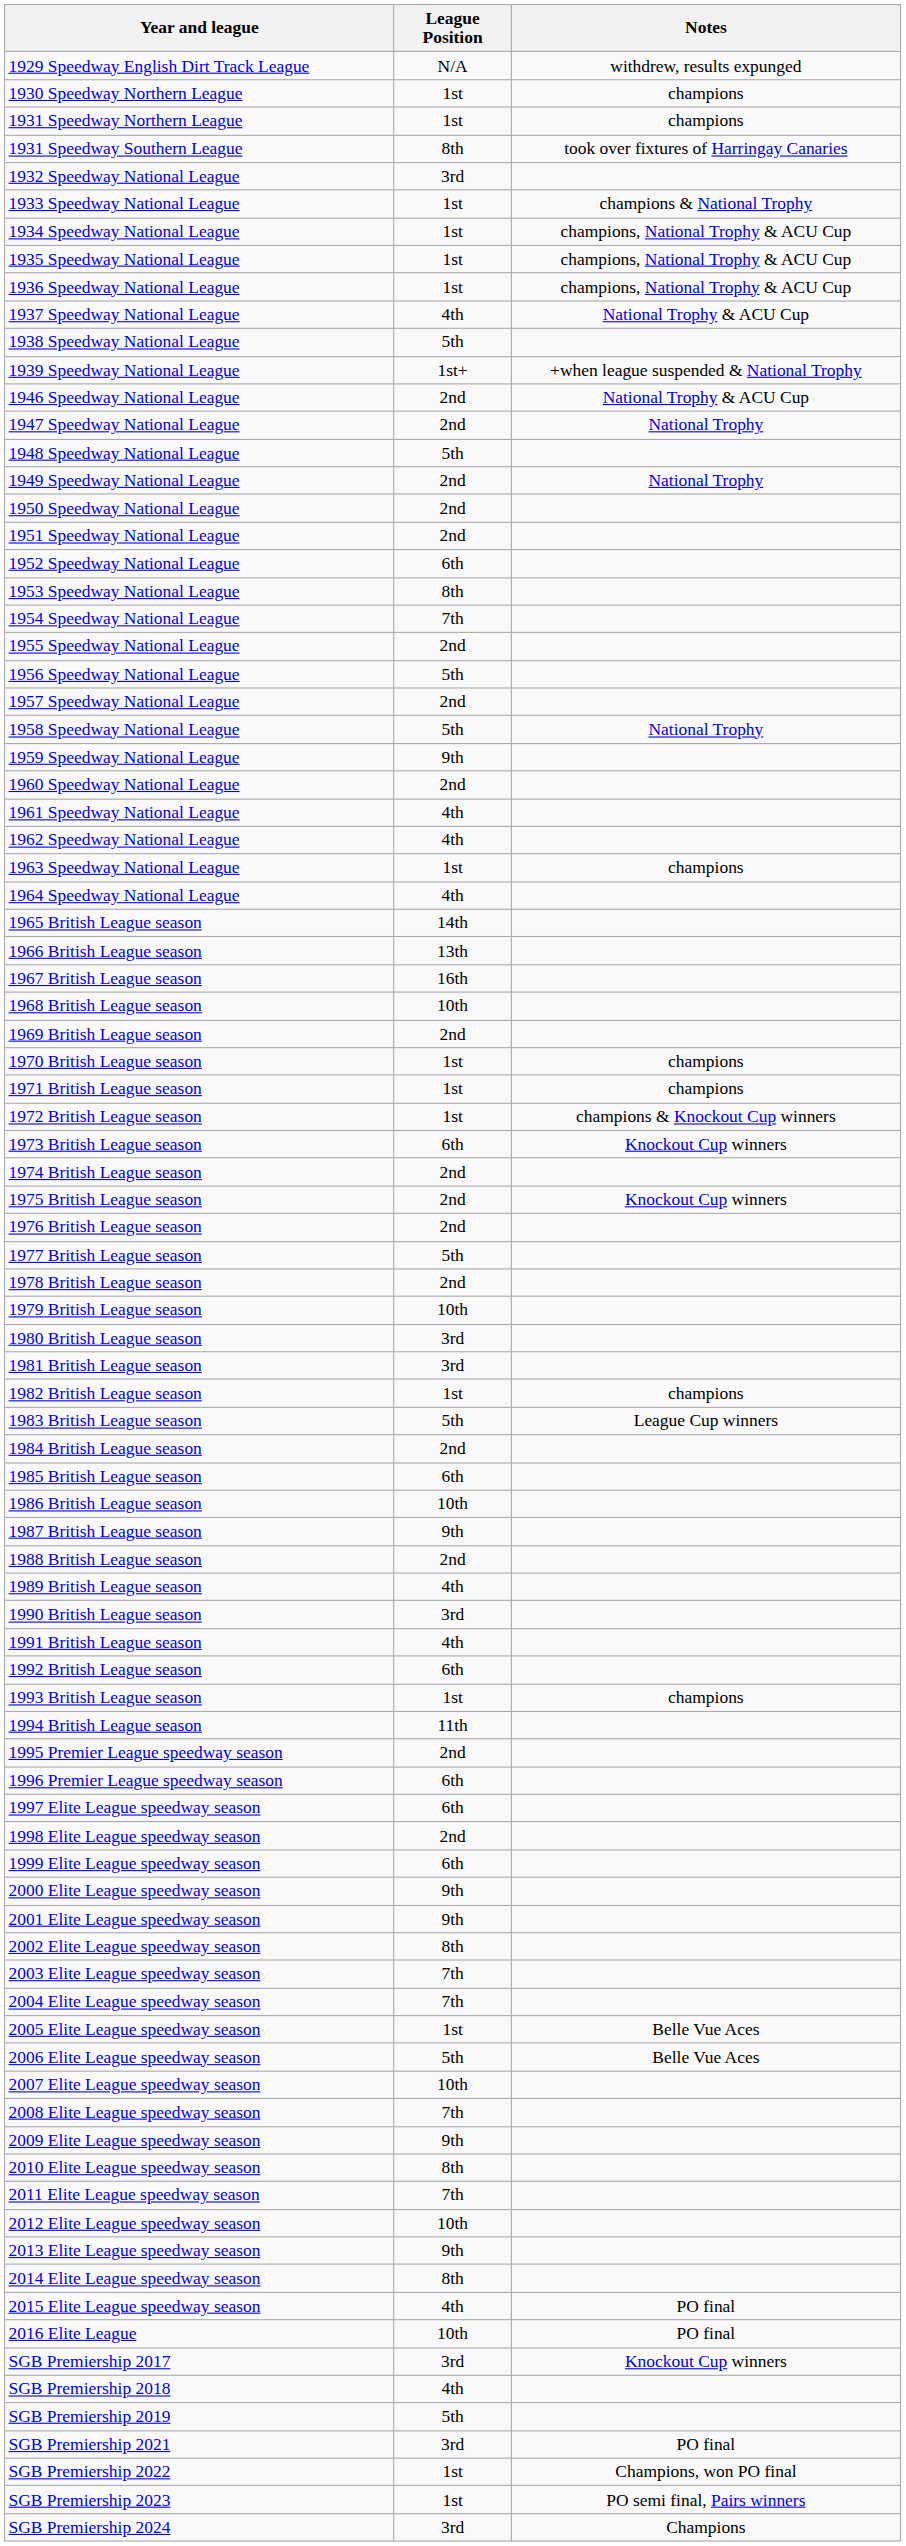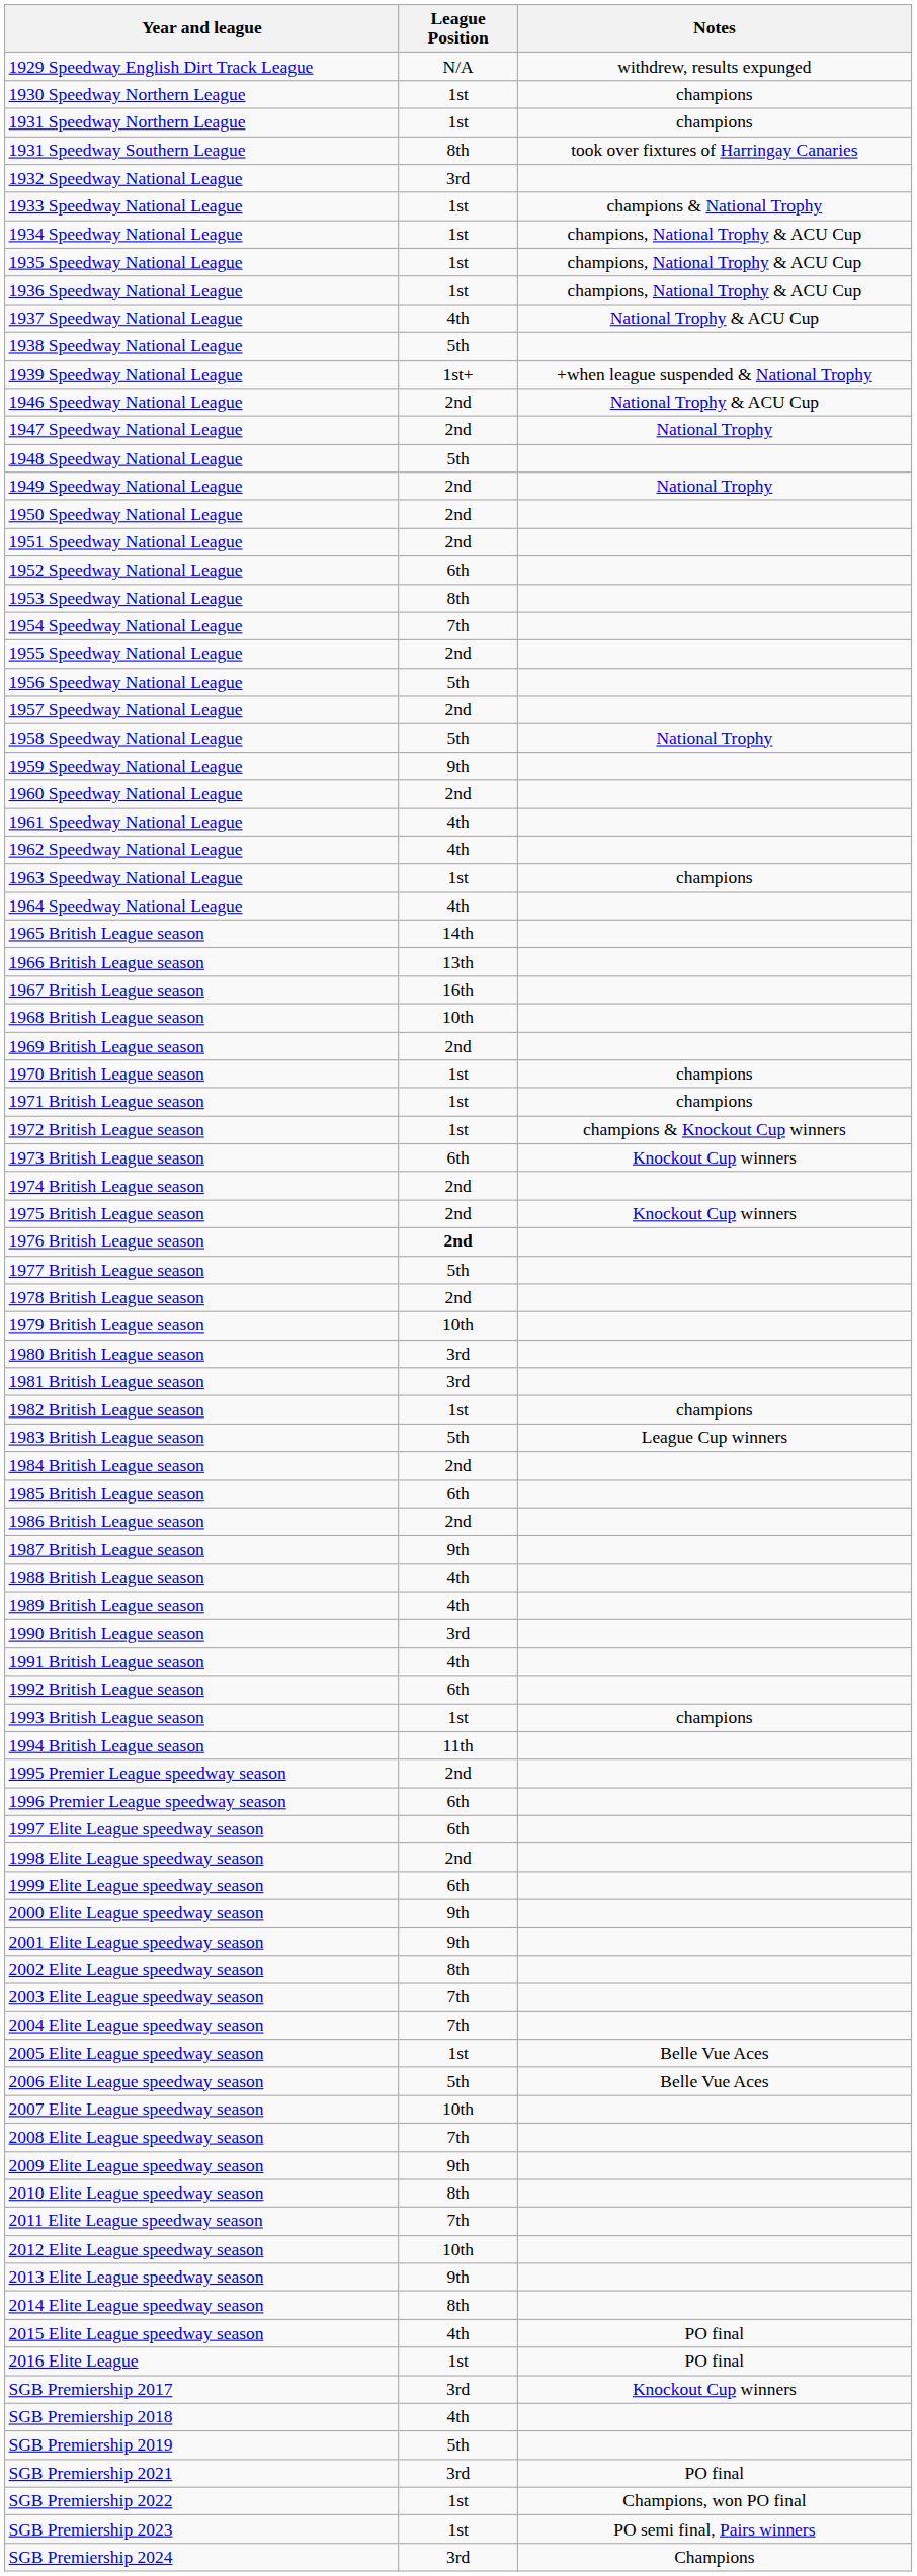 <table class="wikitable">
 <tr>
 <th width=350>Year and league</th>
 <th width=100>League Position</th>
 <th width=350>Notes</th>
 </tr>
 <tr align=center>
 <td align="left"><a href='#'>1929 Speedway English Dirt Track League</a></td>
 <td>N/A</td>
 <td>withdrew, results expunged</td>
 </tr>
 <tr align=center>
 <td align="left"><a href='#'>1930 Speedway Northern League</a></td>
 <td>1st</td>
 <td>champions</td>
 </tr>
 <tr align=center>
 <td align="left"><a href='#'>1931 Speedway Northern League</a></td>
 <td>1st</td>
 <td>champions</td>
 </tr>
 <tr align=center>
 <td align="left"><a href='#'>1931 Speedway Southern League</a></td>
 <td>8th</td>
 <td>took over fixtures of <a href='#'>Harringay Canaries</a></td>
 </tr>
 <tr align=center>
 <td align="left"><a href='#'>1932 Speedway National League</a></td>
 <td>3rd</td>
 <td></td>
 </tr>
 <tr align=center>
 <td align="left"><a href='#'>1933 Speedway National League</a></td>
 <td>1st</td>
 <td>champions & <a href='#'>National Trophy</a></td>
 </tr>
 <tr align=center>
 <td align="left"><a href='#'>1934 Speedway National League</a></td>
 <td>1st</td>
 <td>champions, <a href='#'>National Trophy</a> & ACU Cup</td>
 </tr>
 <tr align=center>
 <td align="left"><a href='#'>1935 Speedway National League</a></td>
 <td>1st</td>
 <td>champions, <a href='#'>National Trophy</a> & ACU Cup</td>
 </tr>
 <tr align=center>
 <td align="left"><a href='#'>1936 Speedway National League</a></td>
 <td>1st</td>
 <td>champions, <a href='#'>National Trophy</a> & ACU Cup</td>
 </tr>
 <tr align=center>
 <td align="left"><a href='#'>1937 Speedway National League</a></td>
 <td>4th</td>
 <td><a href='#'>National Trophy</a> & ACU Cup</td>
 </tr>
 <tr align=center>
 <td align="left"><a href='#'>1938 Speedway National League</a></td>
 <td>5th</td>
 <td></td>
 </tr>
 <tr align=center>
 <td align="left"><a href='#'>1939 Speedway National League</a></td>
 <td>1st+</td>
 <td>+when league suspended & <a href='#'>National Trophy</a></td>
 </tr>
 <tr align=center>
 <td align="left"><a href='#'>1946 Speedway National League</a></td>
 <td>2nd</td>
 <td><a href='#'>National Trophy</a> & ACU Cup</td>
 </tr>
 <tr align=center>
 <td align="left"><a href='#'>1947 Speedway National League</a></td>
 <td>2nd</td>
 <td><a href='#'>National Trophy</a></td>
 </tr>
 <tr align=center>
 <td align="left"><a href='#'>1948 Speedway National League</a></td>
 <td>5th</td>
 <td></td>
 </tr>
 <tr align=center>
 <td align="left"><a href='#'>1949 Speedway National League</a></td>
 <td>2nd</td>
 <td><a href='#'>National Trophy</a></td>
 </tr>
 <tr align=center>
 <td align="left"><a href='#'>1950 Speedway National League</a></td>
 <td>2nd</td>
 <td></td>
 </tr>
 <tr align=center>
 <td align="left"><a href='#'>1951 Speedway National League</a></td>
 <td>2nd</td>
 <td></td>
 </tr>
 <tr align=center>
 <td align="left"><a href='#'>1952 Speedway National League</a></td>
 <td>6th</td>
 <td></td>
 </tr>
 <tr align=center>
 <td align="left"><a href='#'>1953 Speedway National League</a></td>
 <td>8th</td>
 <td></td>
 </tr>
 <tr align=center>
 <td align="left"><a href='#'>1954 Speedway National League</a></td>
 <td>7th</td>
 <td></td>
 </tr>
 <tr align=center>
 <td align="left"><a href='#'>1955 Speedway National League</a></td>
 <td>2nd</td>
 <td></td>
 </tr>
 <tr align=center>
 <td align="left"><a href='#'>1956 Speedway National League</a></td>
 <td>5th</td>
 <td></td>
 </tr>
 <tr align=center>
 <td align="left"><a href='#'>1957 Speedway National League</a></td>
 <td>2nd</td>
 <td></td>
 </tr>
 <tr align=center>
 <td align="left"><a href='#'>1958 Speedway National League</a></td>
 <td>5th</td>
 <td><a href='#'>National Trophy</a></td>
 </tr>
 <tr align=center>
 <td align="left"><a href='#'>1959 Speedway National League</a></td>
 <td>9th</td>
 <td></td>
 </tr>
 <tr align=center>
 <td align="left"><a href='#'>1960 Speedway National League</a></td>
 <td>2nd</td>
 <td></td>
 </tr>
 <tr align=center>
 <td align="left"><a href='#'>1961 Speedway National League</a></td>
 <td>4th</td>
 <td></td>
 </tr>
 <tr align=center>
 <td align="left"><a href='#'>1962 Speedway National League</a></td>
 <td>4th</td>
 <td></td>
 </tr>
 <tr align=center>
 <td align="left"><a href='#'>1963 Speedway National League</a></td>
 <td>1st</td>
 <td>champions</td>
 </tr>
 <tr align=center>
 <td align="left"><a href='#'>1964 Speedway National League</a></td>
 <td>4th</td>
 <td></td>
 </tr>
 <tr align=center>
 <td align="left"><a href='#'>1965 British League season</a></td>
 <td>14th</td>
 <td></td>
 </tr>
 <tr align=center>
 <td align="left"><a href='#'>1966 British League season</a></td>
 <td>13th</td>
 <td></td>
 </tr>
 <tr align=center>
 <td align="left"><a href='#'>1967 British League season</a></td>
 <td>16th</td>
 <td></td>
 </tr>
 <tr align=center>
 <td align="left"><a href='#'>1968 British League season</a></td>
 <td>10th</td>
 <td></td>
 </tr>
 <tr align=center>
 <td align="left"><a href='#'>1969 British League season</a></td>
 <td>2nd</td>
 <td></td>
 </tr>
 <tr align=center>
 <td align="left"><a href='#'>1970 British League season</a></td>
 <td>1st</td>
 <td>champions</td>
 </tr>
 <tr align=center>
 <td align="left"><a href='#'>1971 British League season</a></td>
 <td>1st</td>
 <td>champions</td>
 </tr>
 <tr align=center>
 <td align="left"><a href='#'>1972 British League season</a></td>
 <td>1st</td>
 <td>champions & <a href='#'>Knockout Cup</a> winners</td>
 </tr>
 <tr align=center>
 <td align="left"><a href='#'>1973 British League season</a></td>
 <td>6th</td>
 <td><a href='#'>Knockout Cup</a> winners</td>
 </tr>
 <tr align=center>
 <td align="left"><a href='#'>1974 British League season</a></td>
 <td>2nd</td>
 <td></td>
 </tr>
 <tr align=center>
 <td align="left"><a href='#'>1975 British League season</a></td>
 <td>2nd</td>
 <td><a href='#'>Knockout Cup</a> winners</td>
 </tr>
 <tr align=center>
 <td align="left"><a href='#'>1976 British League season</a></td>
-<td>2nd</td>
+<td><strong>2nd</strong></td>
 <td></td>
 </tr>
 <tr align=center>
 <td align="left"><a href='#'>1977 British League season</a></td>
 <td>5th</td>
 <td></td>
 </tr>
 <tr align=center>
 <td align="left"><a href='#'>1978 British League season</a></td>
 <td>2nd</td>
 <td></td>
 </tr>
 <tr align=center>
 <td align="left"><a href='#'>1979 British League season</a></td>
 <td>10th</td>
 <td></td>
 </tr>
 <tr align=center>
 <td align="left"><a href='#'>1980 British League season</a></td>
 <td>3rd</td>
 <td></td>
 </tr>
 <tr align=center>
 <td align="left"><a href='#'>1981 British League season</a></td>
 <td>3rd</td>
 <td></td>
 </tr>
 <tr align=center>
 <td align="left"><a href='#'>1982 British League season</a></td>
 <td>1st</td>
 <td>champions</td>
 </tr>
 <tr align=center>
 <td align="left"><a href='#'>1983 British League season</a></td>
 <td>5th</td>
 <td>League Cup winners</td>
 </tr>
 <tr align=center>
 <td align="left"><a href='#'>1984 British League season</a></td>
 <td>2nd</td>
 <td></td>
 </tr>
 <tr align=center>
 <td align="left"><a href='#'>1985 British League season</a></td>
 <td>6th</td>
 <td></td>
 </tr>
 <tr align=center>
 <td align="left"><a href='#'>1986 British League season</a></td>
-<td>10th</td>
+<td>2nd</td>
 <td></td>
 </tr>
 <tr align=center>
 <td align="left"><a href='#'>1987 British League season</a></td>
 <td>9th</td>
 <td></td>
 </tr>
 <tr align=center>
 <td align="left"><a href='#'>1988 British League season</a></td>
-<td>2nd</td>
+<td>4th</td>
 <td></td>
 </tr>
 <tr align=center>
 <td align="left"><a href='#'>1989 British League season</a></td>
 <td>4th</td>
 <td></td>
 </tr>
 <tr align=center>
 <td align="left"><a href='#'>1990 British League season</a></td>
 <td>3rd</td>
 <td></td>
 </tr>
 <tr align=center>
 <td align="left"><a href='#'>1991 British League season</a></td>
 <td>4th</td>
 <td></td>
 </tr>
 <tr align=center>
 <td align="left"><a href='#'>1992 British League season</a></td>
 <td>6th</td>
 <td></td>
 </tr>
 <tr align=center>
 <td align="left"><a href='#'>1993 British League season</a></td>
 <td>1st</td>
 <td>champions</td>
 </tr>
 <tr align=center>
 <td align="left"><a href='#'>1994 British League season</a></td>
 <td>11th</td>
 <td></td>
 </tr>
 <tr align=center>
 <td align="left"><a href='#'>1995 Premier League speedway season</a></td>
 <td>2nd</td>
 <td></td>
 </tr>
 <tr align=center>
 <td align="left"><a href='#'>1996 Premier League speedway season</a></td>
 <td>6th</td>
 <td></td>
 </tr>
 <tr align=center>
 <td align="left"><a href='#'>1997 Elite League speedway season</a></td>
 <td>6th</td>
 <td></td>
 </tr>
 <tr align=center>
 <td align="left"><a href='#'>1998 Elite League speedway season</a></td>
 <td>2nd</td>
 <td></td>
 </tr>
 <tr align=center>
 <td align="left"><a href='#'>1999 Elite League speedway season</a></td>
 <td>6th</td>
 <td></td>
 </tr>
 <tr align=center>
 <td align="left"><a href='#'>2000 Elite League speedway season</a></td>
 <td>9th</td>
 <td></td>
 </tr>
 <tr align=center>
 <td align="left"><a href='#'>2001 Elite League speedway season</a></td>
 <td>9th</td>
 <td></td>
 </tr>
 <tr align=center>
 <td align="left"><a href='#'>2002 Elite League speedway season</a></td>
 <td>8th</td>
 <td></td>
 </tr>
 <tr align=center>
 <td align="left"><a href='#'>2003 Elite League speedway season</a></td>
 <td>7th</td>
 <td></td>
 </tr>
 <tr align=center>
 <td align="left"><a href='#'>2004 Elite League speedway season</a></td>
 <td>7th</td>
 <td></td>
 </tr>
 <tr align=center>
 <td align="left"><a href='#'>2005 Elite League speedway season</a></td>
 <td>1st</td>
 <td>Belle Vue Aces</td>
 </tr>
 <tr align=center>
 <td align="left"><a href='#'>2006 Elite League speedway season</a></td>
 <td>5th</td>
 <td>Belle Vue Aces</td>
 </tr>
 <tr align=center>
 <td align="left"><a href='#'>2007 Elite League speedway season</a></td>
 <td>10th</td>
 <td></td>
 </tr>
 <tr align=center>
 <td align="left"><a href='#'>2008 Elite League speedway season</a></td>
 <td>7th</td>
 <td></td>
 </tr>
 <tr align=center>
 <td align="left"><a href='#'>2009 Elite League speedway season</a></td>
 <td>9th</td>
 <td></td>
 </tr>
 <tr align=center>
 <td align="left"><a href='#'>2010 Elite League speedway season</a></td>
 <td>8th</td>
 <td></td>
 </tr>
 <tr align=center>
 <td align="left"><a href='#'>2011 Elite League speedway season</a></td>
 <td>7th</td>
 <td></td>
 </tr>
 <tr align=center>
 <td align="left"><a href='#'>2012 Elite League speedway season</a></td>
 <td>10th</td>
 <td></td>
 </tr>
 <tr align=center>
 <td align="left"><a href='#'>2013 Elite League speedway season</a></td>
 <td>9th</td>
 <td></td>
 </tr>
 <tr align=center>
 <td align="left"><a href='#'>2014 Elite League speedway season</a></td>
 <td>8th</td>
 <td></td>
 </tr>
 <tr align=center>
 <td align="left"><a href='#'>2015 Elite League speedway season</a></td>
 <td>4th</td>
 <td>PO final</td>
 </tr>
 <tr align=center>
 <td align="left"><a href='#'>2016 Elite League</a></td>
-<td>10th</td>
+<td>1st</td>
 <td>PO final</td>
 </tr>
 <tr align=center>
 <td align="left"><a href='#'>SGB Premiership 2017</a></td>
 <td>3rd</td>
 <td><a href='#'>Knockout Cup</a> winners</td>
 </tr>
 <tr align=center>
 <td align="left"><a href='#'>SGB Premiership 2018</a></td>
 <td>4th</td>
 <td></td>
 </tr>
 <tr align=center>
 <td align="left"><a href='#'>SGB Premiership 2019</a></td>
 <td>5th</td>
 <td></td>
 </tr>
 <tr align=center>
 <td align="left"><a href='#'>SGB Premiership 2021</a></td>
 <td>3rd</td>
 <td>PO final</td>
 </tr>
 <tr align=center>
 <td align="left"><a href='#'>SGB Premiership 2022</a></td>
 <td>1st</td>
 <td>Champions, won PO final</td>
 </tr>
 <tr align=center>
 <td align="left"><a href='#'>SGB Premiership 2023</a></td>
 <td>1st</td>
 <td>PO semi final, <a href='#'>Pairs winners</a></td>
 </tr>
 <tr align=center>
 <td align="left"><a href='#'>SGB Premiership 2024</a></td>
 <td>3rd</td>
 <td>Champions</td>
 </tr>
 </table>
